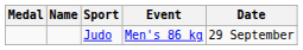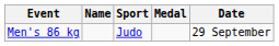 <table class="wikitable sortable" style="font-size:90%">
 <tr>
-<th>Medal</th>
+<th>Event</th>
 <th>Name</th>
 <th>Sport</th>
-<th>Event</th>
+<th>Medal</th>
 <th>Date</th>
 </tr>
 <tr>
-<td></td>
+<td><a href='#'>Men's 86 kg</a></td>
 <td></td>
 <td><a href='#'>Judo</a></td>
-<td><a href='#'>Men's 86 kg</a></td>
+<td></td>
 <td>29 September</td>
 </tr>
 </table>
